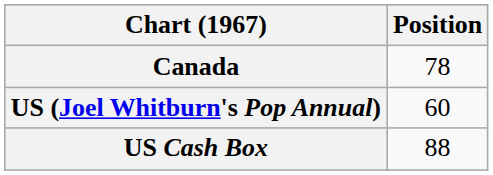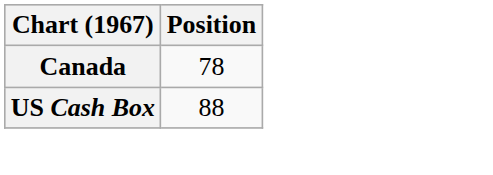 <table class="wikitable sortable plainrowheaders">
 <tr>
 <th scope="col">Chart (1967)</th>
 <th scope="col">Position</th>
 </tr>
 <tr>
 <th scope="row">Canada</th>
 <td style="text-align:center;">78</td>
 </tr>
 <tr>
-<th scope="row">US (<a href='#'>Joel Whitburn</a>'s <em>Pop Annual</em>)</th>
-<td style="text-align:center;">60</td>
-</tr>
-<tr>
 <th scope="row">US <em>Cash Box</em></th>
 <td style="text-align:center;">88</td>
 </tr>
 </table>
